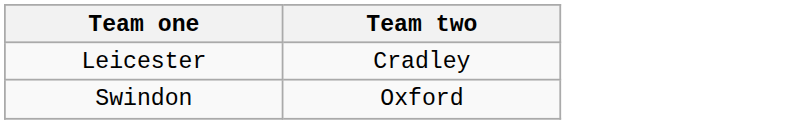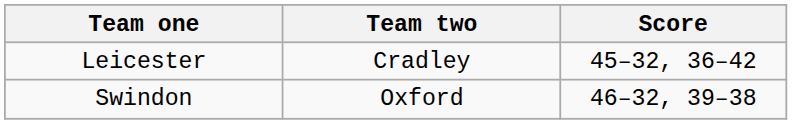 <table class="wikitable" style="text-align: center">
 <tr>
 <th width=150>Team one</th>
 <th width=150>Team two</th>
+<th width=120>Score</th>
 </tr>
 <tr>
 <td>Leicester</td>
 <td>Cradley</td>
+<td>45–32, 36–42</td>
 </tr>
 <tr>
 <td>Swindon</td>
 <td>Oxford</td>
+<td>46–32, 39–38</td>
 </tr>
 </table>
